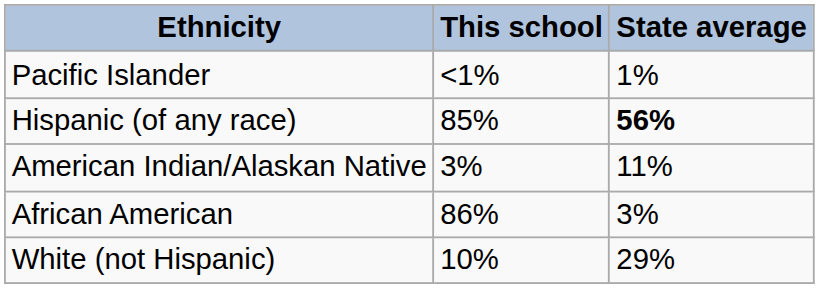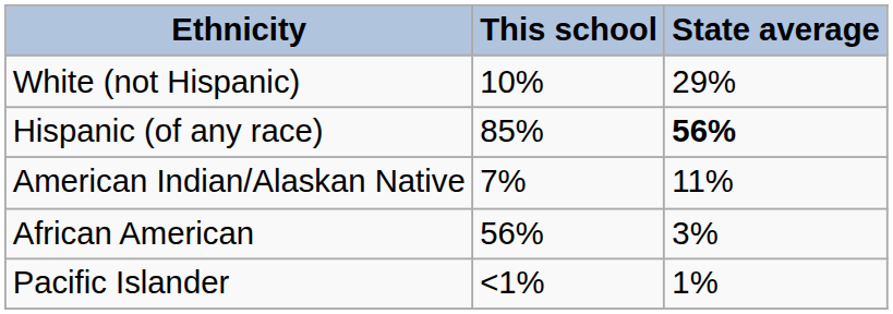 <table class="wikitable"  ;>
 <tr style="text-align:center;">
 <th style="background:#B0C4DE;">Ethnicity</th>
 <th style="background:#B0C4DE;">This school</th>
 <th style="background:#B0C4DE;">State average</th>
 </tr>
 <tr>
-<td>Pacific Islander</td>
-<td><1%</td>
-<td>1%</td>
+<td>White (not Hispanic)</td>
+<td>10%</td>
+<td>29%</td>
 </tr>
 <tr>
 <td>Hispanic (of any race)</td>
 <td>85%</td>
 <td><strong>56%</strong></td>
 </tr>
 <tr>
 <td>American Indian/Alaskan Native</td>
-<td>3%</td>
+<td>7%</td>
 <td>11%</td>
 </tr>
 <tr>
 <td>African American</td>
-<td>86%</td>
+<td>56%</td>
 <td>3%</td>
 </tr>
 <tr>
-<td>White (not Hispanic)</td>
-<td>10%</td>
-<td>29%</td>
+<td>Pacific Islander</td>
+<td><1%</td>
+<td>1%</td>
 </tr>
 </table>
